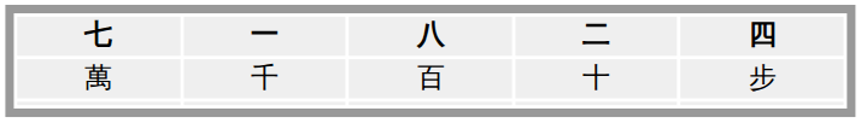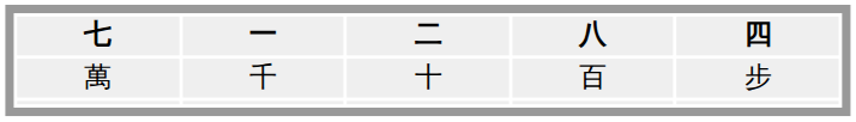 <table border="0" width="500" align="center" style="border: 5px solid #999; background-color:#FFFFFF">
 <tr align="center" bgcolor="#EFEFEF">
 <th>七</th>
 <th>一</th>
+<th>二</th>
 <th>八</th>
-<th>二</th>
 <th>四</th>
 </tr>
 <tr align="center" bgcolor="#EFEFEF">
 <td>萬</td>
 <td>千</td>
+<td>十</td>
 <td>百</td>
-<td>十</td>
 <td>步</td>
 </tr>
 <tr align="center" bgcolor="#EFEFEF">
 <td></td>
 <td></td>
 <td></td>
 <td></td>
 <td></td>
 </tr>
 </table>
